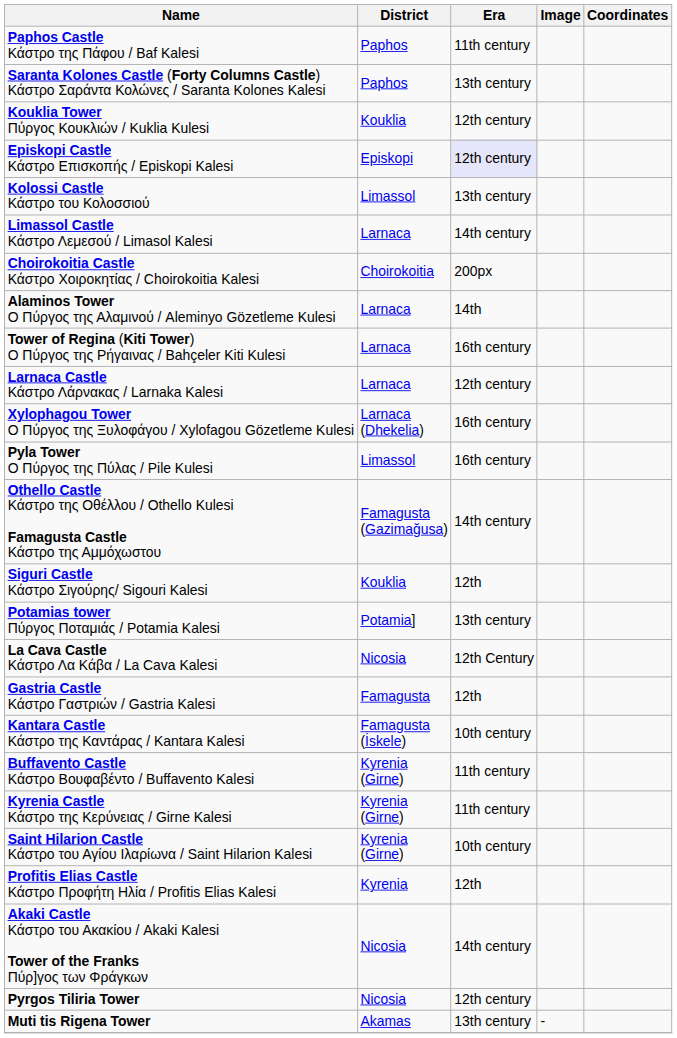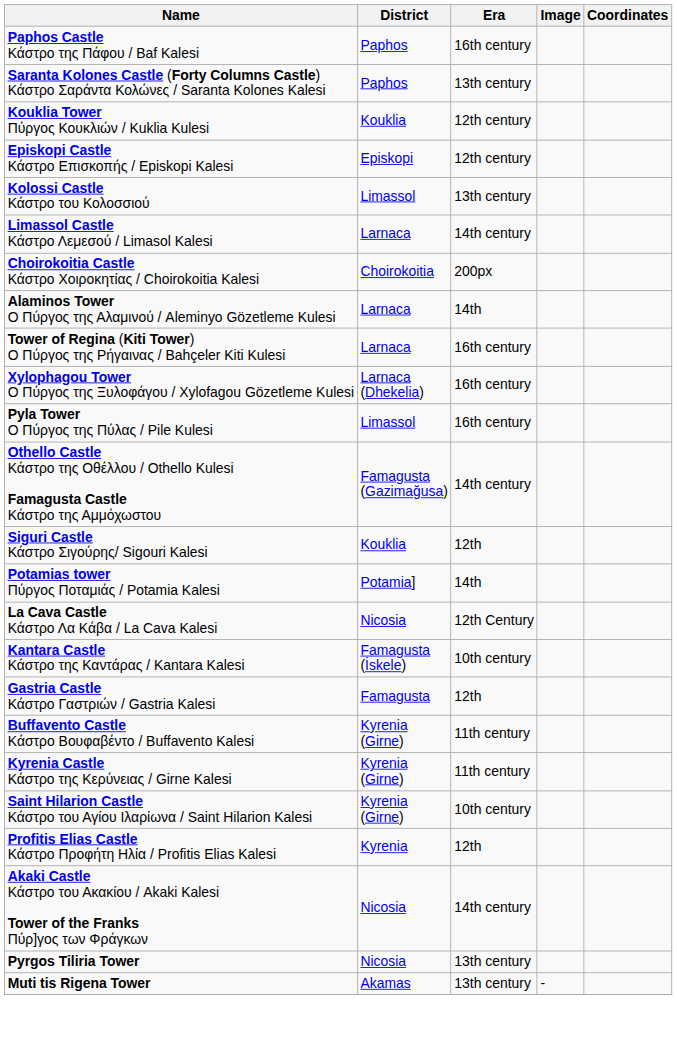 <table class="wikitable sortable">
 <tr>
 <th>Name</th>
 <th>District</th>
 <th>Era</th>
 <th>Image</th>
 <th>Coordinates</th>
 </tr>
 <tr>
 <td><strong><a href='#'>Paphos Castle</a></strong> <br> Κάστρο της Πάφου /  Baf Kalesi</td>
 <td><a href='#'>Paphos</a></td>
-<td>11th century</td>
+<td>16th century</td>
 <td></td>
 <td></td>
 </tr>
 <tr>
 <td><strong><a href='#'>Saranta Kolones Castle</a></strong> (<strong>Forty Columns Castle</strong>) <br> Κάστρο Σαράντα Κολώνες / Saranta Kolones Kalesi</td>
 <td><a href='#'>Paphos</a></td>
 <td>13th century</td>
 <td></td>
 <td></td>
 </tr>
 <tr>
 <td><strong><a href='#'>Kouklia Tower</a></strong> <br> Πύργος Κουκλιών / Kuklia Kulesi</td>
 <td><a href='#'>Kouklia</a></td>
 <td>12th century</td>
 <td></td>
 <td></td>
 </tr>
 <tr>
 <td><strong><a href='#'>Episkopi Castle</a></strong> <br> Κάστρο Επισκοπής / Episkopi Kalesi</td>
 <td><a href='#'>Episkopi</a></td>
-<td style="background: lavender;">12th century</td>
+<td>12th century</td>
 <td></td>
 <td></td>
 </tr>
 <tr>
 <td><strong><a href='#'>Kolossi Castle</a></strong> <br> Κάστρο του Κολοσσιού</td>
 <td><a href='#'>Limassol</a></td>
 <td>13th century</td>
 <td></td>
 <td></td>
 </tr>
 <tr>
 <td><strong><a href='#'>Limassol Castle</a></strong> <br> Κάστρο Λεμεσού / Limasol Kalesi</td>
 <td><a href='#'>Larnaca</a></td>
 <td>14th century</td>
 <td></td>
 <td></td>
 </tr>
 <tr>
 <td><strong><a href='#'>Choirokoitia Castle</a></strong> <br> Κάστρο Χοιροκητίας / Choirokoitia Kalesi <br></td>
 <td><a href='#'>Choirokoitia</a></td>
 <td 13th century>200px</td>
 <td></td>
 </tr>
 <tr>
 <td><strong>Alaminos Tower</strong> <br> Ο Πύργος της Αλαμινού / Aleminyo Gözetleme Kulesi</td>
 <td><a href='#'>Larnaca</a></td>
 <td>14th</td>
 <td></td>
 <td></td>
 </tr>
 <tr>
 <td><strong>Tower of Regina</strong> (<strong>Kiti Tower</strong>) <br> Ο Πύργος της Ρήγαινας / Bahçeler Kiti Kulesi</td>
 <td><a href='#'>Larnaca</a></td>
 <td>16th century</td>
 <td></td>
 <td></td>
 </tr>
 <tr>
-<td><strong><a href='#'>Larnaca Castle</a></strong> <br> Κάστρο Λάρνακας / Larnaka Kalesi</td>
-<td><a href='#'>Larnaca</a></td>
-<td>12th century</td>
-<td></td>
-<td></td>
-</tr>
-<tr>
 <td><strong><a href='#'>Xylophagou Tower</a></strong> <br> Ο Πύργος της Ξυλοφάγου / Xylofagou Gözetleme Kulesi</td>
 <td><a href='#'>Larnaca</a><br>(<a href='#'>Dhekelia</a>)</td>
 <td>16th century</td>
 <td></td>
 <td></td>
 </tr>
 <tr>
 <td><strong>Pyla Tower</strong> <br> Ο Πύργος της Πύλας / Pile Kulesi</td>
 <td><a href='#'>Limassol</a></td>
 <td>16th century</td>
 <td></td>
 <td></td>
 </tr>
 <tr>
 <td><strong><a href='#'>Othello Castle</a></strong> <br> Κάστρο της Oθέλλου / Othello Kulesi <br><br> <strong>Famagusta Castle</strong> <br>Κάστρο της Αμμόχωστου</td>
 <td><a href='#'>Famagusta</a><br>(<a href='#'>Gazimağusa</a>)</td>
 <td>14th century</td>
 <td></td>
 <td></td>
 </tr>
 <tr>
 <td><strong><a href='#'>Siguri Castle</a></strong> <br> Κάστρο Σιγούρης/ Sigouri Kalesi</td>
 <td><a href='#'>Kouklia</a></td>
 <td>12th</td>
 <td><br></td>
 </tr>
 <tr>
 <td><strong><a href='#'>Potamias tower</a></strong> <br> Πύργος Ποταμιάς / Potamia Kalesi</td>
 <td><a href='#'>Potamia</a>]</td>
-<td>13th century</td>
+<td>14th</td>
 <td></td>
 <td></td>
 </tr>
 <tr>
 <td><strong>La Cava Castle</strong><br> Κάστρο Λα Κάβα / La Cava Kalesi</td>
 <td><a href='#'>Nicosia</a></td>
 <td>12th Century</td>
 <td></td>
 <td></td>
 </tr>
 <tr>
-<td><strong><a href='#'>Gastria Castle</a></strong> <br> Κάστρο Γαστριών / Gastria Kalesi</td>
-<td><a href='#'>Famagusta</a></td>
-<td>12th</td>
+<td><strong><a href='#'>Kantara Castle</a></strong> <br> Κάστρο της Καντάρας / Kantara Kalesi</td>
+<td><a href='#'>Famagusta</a><br>(<a href='#'>İskele</a>)</td>
+<td>10th century</td>
 <td></td>
 <td></td>
 </tr>
 <tr>
-<td><strong><a href='#'>Kantara Castle</a></strong> <br> Κάστρο της Καντάρας / Kantara Kalesi</td>
-<td><a href='#'>Famagusta</a><br>(<a href='#'>İskele</a>)</td>
-<td>10th century</td>
+<td><strong><a href='#'>Gastria Castle</a></strong> <br> Κάστρο Γαστριών / Gastria Kalesi</td>
+<td><a href='#'>Famagusta</a></td>
+<td>12th</td>
 <td></td>
 <td></td>
 </tr>
 <tr>
 <td><strong><a href='#'>Buffavento Castle</a></strong> <br> Kάστρο Βουφαβέντο / Buffavento Kalesi</td>
 <td><a href='#'>Kyrenia</a><br>(<a href='#'>Girne</a>)</td>
 <td>11th century</td>
 <td></td>
 <td></td>
 </tr>
 <tr>
 <td><strong><a href='#'>Kyrenia Castle</a></strong> <br> Κάστρο της Κερύνειας / Girne Kalesi</td>
 <td><a href='#'>Kyrenia</a><br>(<a href='#'>Girne</a>)</td>
 <td>11th century</td>
 <td></td>
 <td></td>
 </tr>
 <tr>
 <td><strong><a href='#'>Saint Hilarion Castle</a></strong> <br> Κάστρο του Αγίου Ιλαρίωνα / Saint Hilarion Kalesi</td>
 <td><a href='#'>Kyrenia</a><br>(<a href='#'>Girne</a>)</td>
 <td>10th century</td>
 <td></td>
 <td></td>
 </tr>
 <tr>
 <td><strong><a href='#'>Profitis Elias Castle</a></strong> <br> Κάστρο Προφήτη Ηλία / Profitis Elias Kalesi</td>
 <td><a href='#'>Kyrenia</a></td>
 <td>12th</td>
 <td></td>
 <td></td>
 </tr>
 <tr>
 <td><strong><a href='#'>Akaki Castle</a></strong> <br> Κάστρο του Ακακίου / Akaki Kalesi <br><br> <strong>Tower of the Franks</strong> <br> Πύρ]γος των Φράγκων</td>
 <td><a href='#'>Nicosia</a></td>
 <td>14th century</td>
 <td></td>
 <td></td>
 </tr>
 <tr>
 <td><strong>Pyrgos Tiliria Tower </strong></td>
 <td><a href='#'>Nicosia</a></td>
-<td>12th century</td>
+<td>13th century</td>
 <td><br></td>
 </tr>
 <tr>
 <td><strong>Muti tis Rigena Tower </strong></td>
 <td><a href='#'>Akamas</a></td>
 <td>13th century</td>
 <td>-</td>
 <td></td>
 </tr>
 <tr>
 </tr>
 </table>
